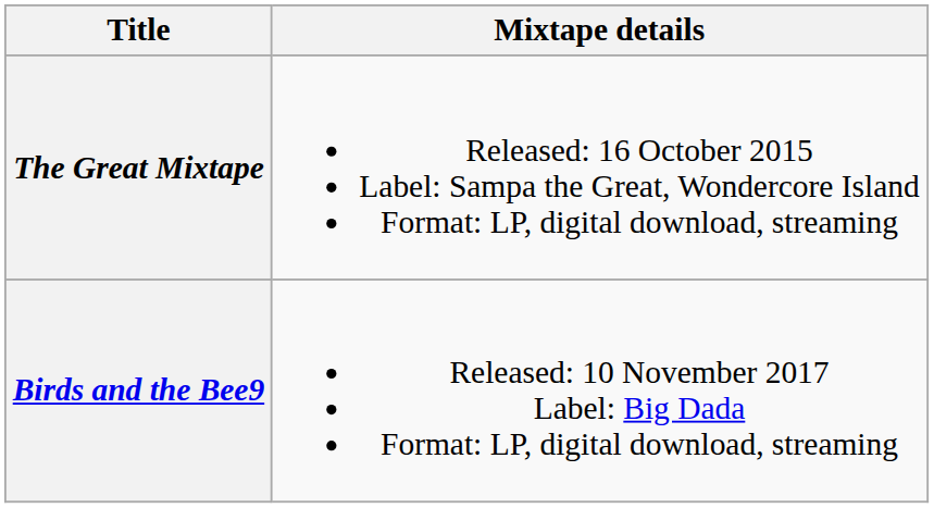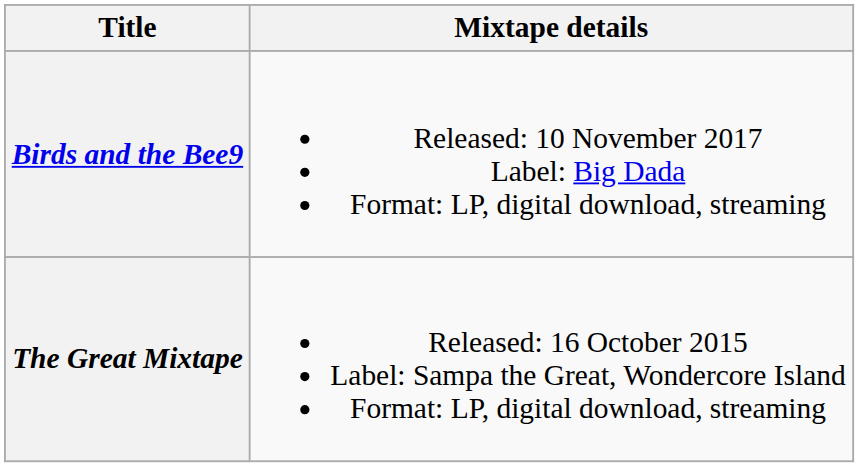 <table class="wikitable plainrowheaders" style="text-align:center;">
 <tr>
 <th>Title</th>
 <th>Mixtape details</th>
 </tr>
 <tr>
+<th scope="row"><em><a href='#'>Birds and the Bee9</a></em></th>
+<td><br><ul><li>Released: 10 November 2017</li><li>Label: <a href='#'>Big Dada</a></li><li>Format: LP, digital download, streaming</li></ul></td>
+</tr>
+<tr>
 <th scope="row"><em>The Great Mixtape</em></th>
 <td><br><ul><li>Released: 16 October 2015</li><li>Label: Sampa the Great, Wondercore Island<br></li><li>Format: LP, digital download, streaming</li></ul></td>
 </tr>
-<tr>
-<th scope="row"><em><a href='#'>Birds and the Bee9</a></em></th>
-<td><br><ul><li>Released: 10 November 2017</li><li>Label: <a href='#'>Big Dada</a></li><li>Format: LP, digital download, streaming</li></ul></td>
-</tr>
 </table>
